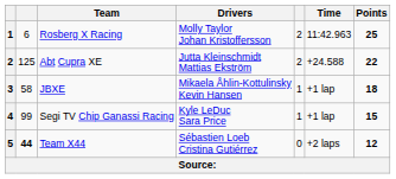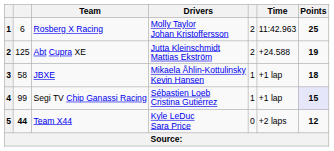 <table class="wikitable" style="font-size: 85%">
 <tr>
 <th scope="col"></th>
 <th scope="col"></th>
 <th scope="col">Team</th>
 <th scope="col">Drivers</th>
 <th scope="col"></th>
 <th scope="col">Time</th>
 <th scope="col">Points</th>
 </tr>
 <tr>
 <th scope=row>1</th>
 <td align=center>6</td>
 <td> <a href='#'>Rosberg X Racing</a></td>
 <td> <a href='#'>Molly Taylor</a><br> <a href='#'>Johan Kristoffersson</a></td>
 <td>2</td>
 <td>11:42.963</td>
 <td align=center><strong>25</strong></td>
 </tr>
 <tr>
 <th scope=row>2</th>
 <td align=center>125</td>
 <td> <a href='#'>Abt</a> <a href='#'>Cupra</a> XE</td>
 <td> <a href='#'>Jutta Kleinschmidt</a><br> <a href='#'>Mattias Ekström</a></td>
 <td>2</td>
 <td>+24.588</td>
-<td align=center><strong>22</strong></td>
+<td align=center><strong>19</strong></td>
 </tr>
 <tr>
 <th scope=row>3</th>
 <td align=center>58</td>
 <td> <a href='#'>JBXE</a></td>
 <td> <a href='#'>Mikaela Åhlin-Kottulinsky</a><br> <a href='#'>Kevin Hansen</a></td>
 <td>1</td>
 <td>+1 lap</td>
 <td align=center><strong>18</strong></td>
 </tr>
 <tr>
 <th scope=row>4</th>
 <td align=center>99</td>
 <td> Segi TV <a href='#'>Chip Ganassi Racing</a></td>
-<td> <a href='#'>Kyle LeDuc</a><br> <a href='#'>Sara Price</a></td>
+<td> <a href='#'>Sébastien Loeb</a><br> <a href='#'>Cristina Gutiérrez</a></td>
 <td>1</td>
 <td>+1 lap</td>
-<td align=center><strong>15</strong></td>
+<td align=center style="background: lavender;"><strong>15</strong></td>
 </tr>
 <tr>
 <th scope=row>5</th>
 <td align=center><strong>44</strong></td>
 <td> <a href='#'>Team X44</a></td>
-<td> <a href='#'>Sébastien Loeb</a><br> <a href='#'>Cristina Gutiérrez</a></td>
+<td> <a href='#'>Kyle LeDuc</a><br> <a href='#'>Sara Price</a></td>
 <td>0</td>
 <td>+2 laps</td>
 <td align=center><strong>12</strong></td>
 </tr>
 <tr>
 <th colspan="7">Source:</th>
 </tr>
 </table>
